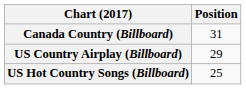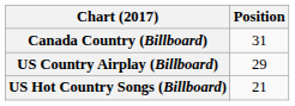 <table class="wikitable sortable plainrowheaders" style="text-align:center">
 <tr>
 <th scope="col">Chart (2017)</th>
 <th scope="col">Position</th>
 </tr>
 <tr>
 <th scope="row">Canada Country (<em>Billboard</em>)</th>
 <td>31</td>
 </tr>
 <tr>
 <th scope="row">US Country Airplay (<em>Billboard</em>)</th>
 <td>29</td>
 </tr>
 <tr>
 <th scope="row">US Hot Country Songs (<em>Billboard</em>)</th>
-<td>25</td>
+<td>21</td>
 </tr>
 </table>
